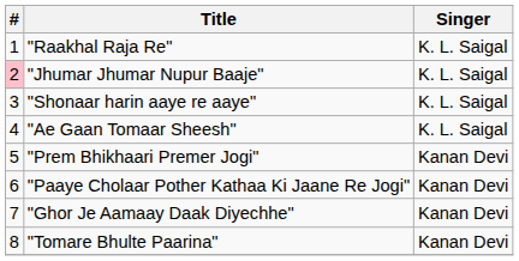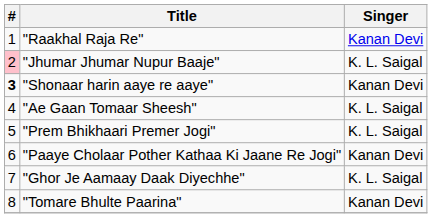 <table class="wikitable" style="font-size:95%;">
 <tr>
 <th>#</th>
 <th>Title</th>
 <th>Singer</th>
 </tr>
 <tr>
 <td>1</td>
 <td>"Raakhal Raja Re"</td>
-<td>K. L. Saigal</td>
+<td><a href='#'>Kanan Devi</a></td>
 </tr>
 <tr>
 <td style="background: pink;">2</td>
 <td>"Jhumar Jhumar Nupur Baaje"</td>
 <td>K. L. Saigal</td>
 </tr>
 <tr>
-<td>3</td>
+<td><strong>3</strong></td>
 <td>"Shonaar harin aaye re aaye"</td>
-<td>K. L. Saigal</td>
+<td>Kanan Devi</td>
 </tr>
 <tr>
 <td>4</td>
 <td>"Ae Gaan Tomaar Sheesh"</td>
 <td>K. L. Saigal</td>
 </tr>
 <tr>
 <td>5</td>
 <td>"Prem Bhikhaari Premer Jogi"</td>
-<td>Kanan Devi</td>
+<td>K. L. Saigal</td>
 </tr>
 <tr>
 <td>6</td>
 <td>"Paaye Cholaar Pother Kathaa Ki Jaane Re Jogi"</td>
 <td>Kanan Devi</td>
 </tr>
 <tr>
 <td>7</td>
 <td>"Ghor Je Aamaay Daak Diyechhe"</td>
-<td>Kanan Devi</td>
+<td>K. L. Saigal</td>
 </tr>
 <tr>
 <td>8</td>
 <td>"Tomare Bhulte Paarina"</td>
 <td>Kanan Devi</td>
 </tr>
 <tr>
 </tr>
 </table>
